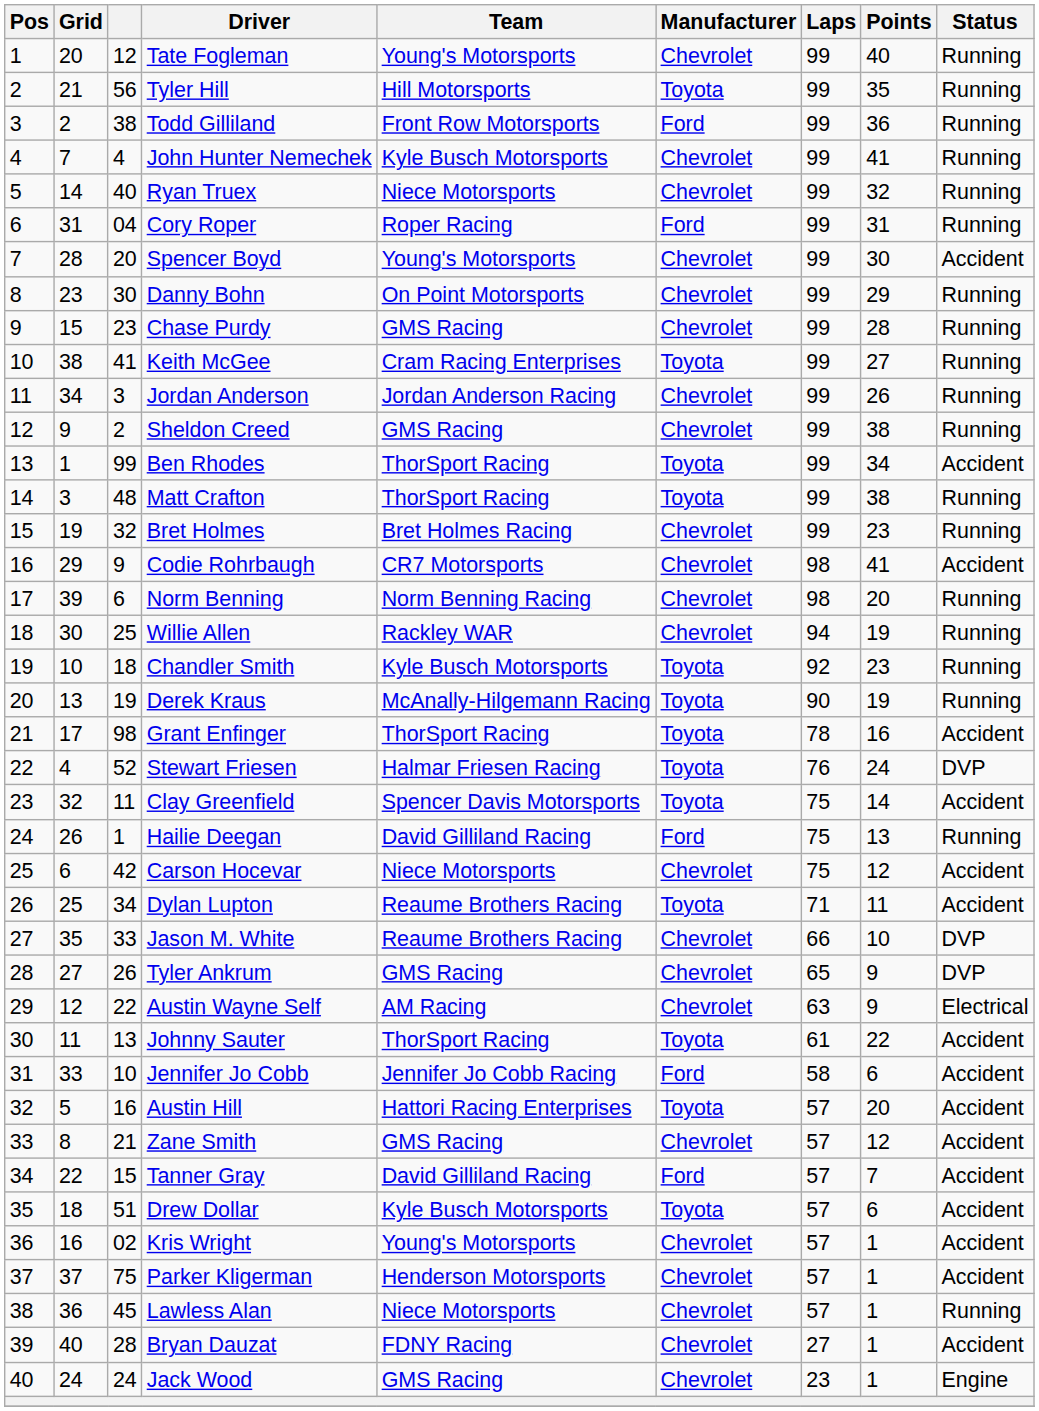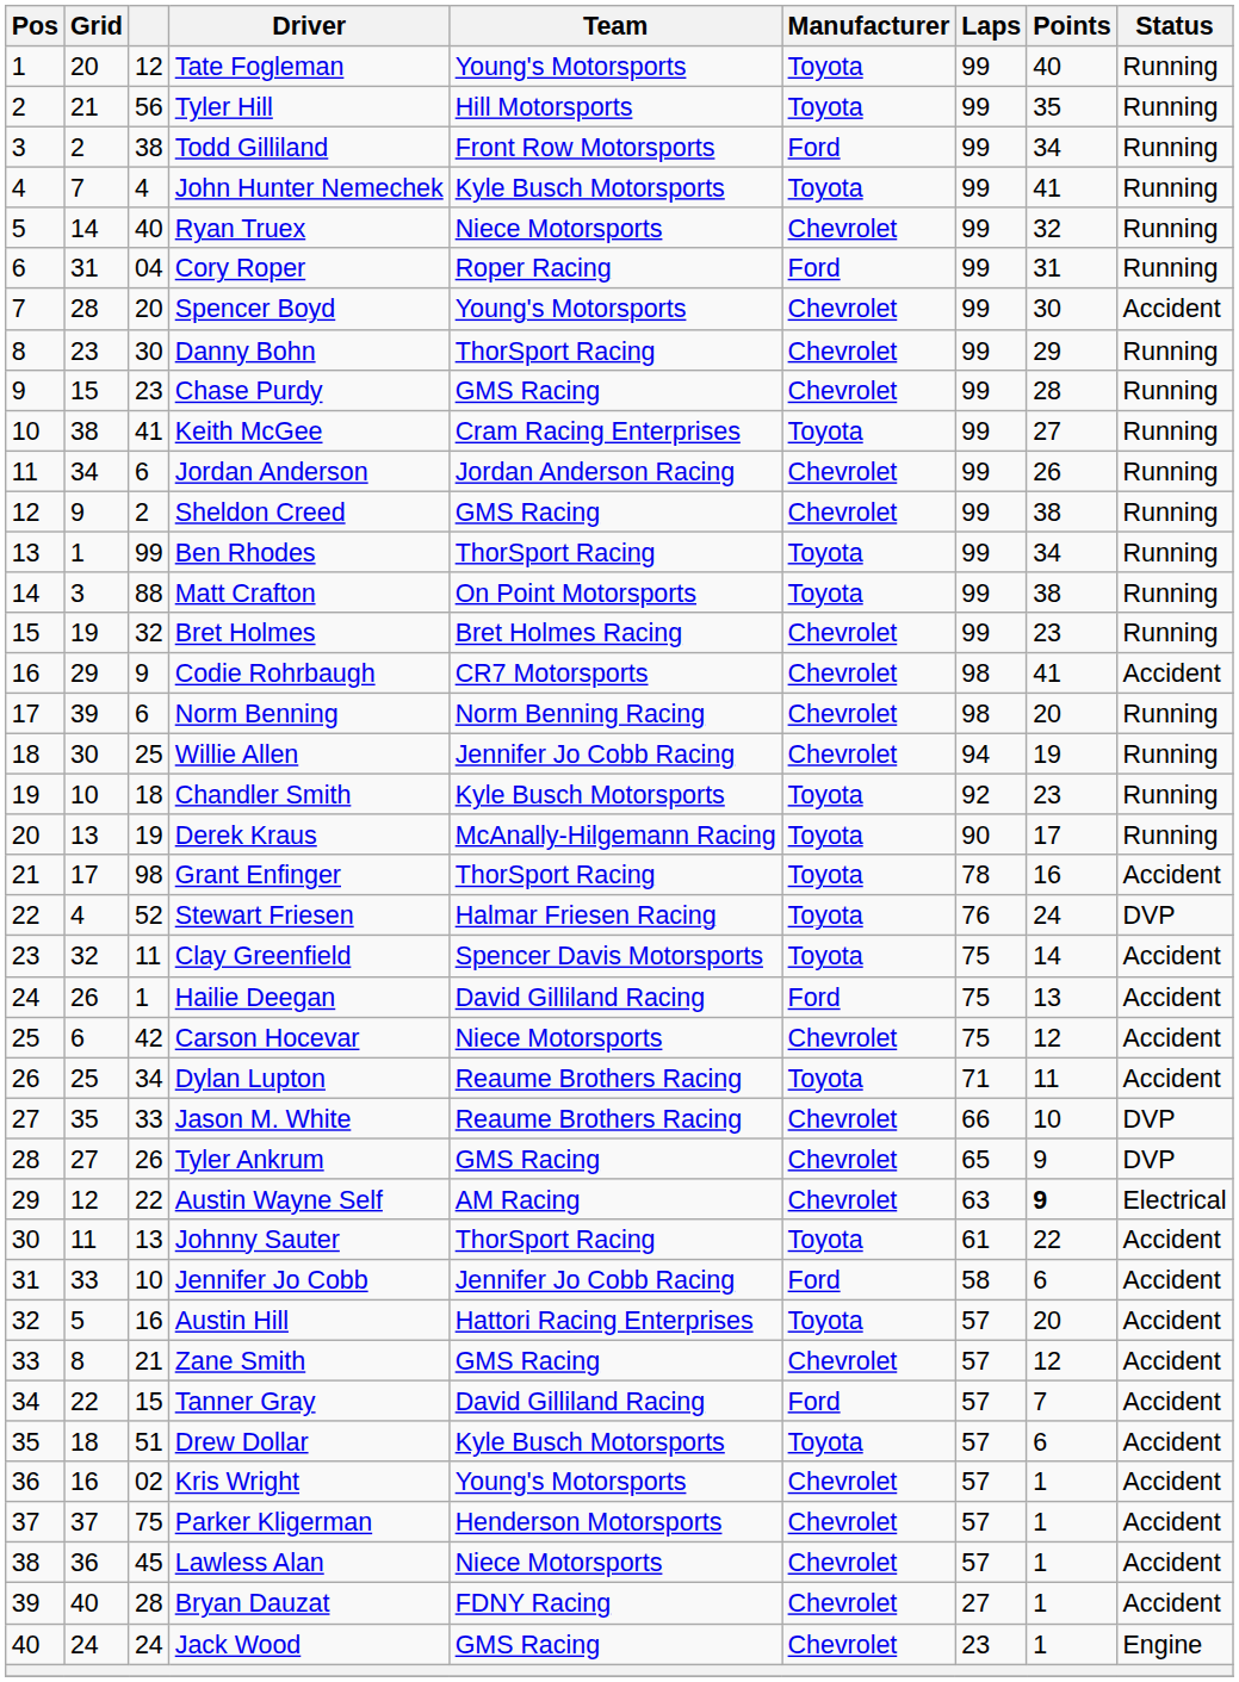 <table class="wikitable" style="font-size:95%">
 <tr>
 <th>Pos</th>
 <th>Grid</th>
 <th></th>
 <th>Driver</th>
 <th>Team</th>
 <th>Manufacturer</th>
 <th>Laps</th>
 <th>Points</th>
 <th>Status</th>
 </tr>
 <tr>
 <td>1</td>
 <td>20</td>
 <td>12</td>
 <td><a href='#'>Tate Fogleman</a></td>
 <td><a href='#'>Young's Motorsports</a></td>
-<td><a href='#'>Chevrolet</a></td>
+<td><a href='#'>Toyota</a></td>
 <td>99</td>
 <td>40</td>
 <td>Running</td>
 </tr>
 <tr>
 <td>2</td>
 <td>21</td>
 <td>56</td>
 <td><a href='#'>Tyler Hill</a></td>
 <td><a href='#'>Hill Motorsports</a></td>
 <td><a href='#'>Toyota</a></td>
 <td>99</td>
 <td>35</td>
 <td>Running</td>
 </tr>
 <tr>
 <td>3</td>
 <td>2</td>
 <td>38</td>
 <td><a href='#'>Todd Gilliland</a></td>
 <td><a href='#'>Front Row Motorsports</a></td>
 <td><a href='#'>Ford</a></td>
 <td>99</td>
-<td>36</td>
+<td>34</td>
 <td>Running</td>
 </tr>
 <tr>
 <td>4</td>
 <td>7</td>
 <td>4</td>
 <td><a href='#'>John Hunter Nemechek</a></td>
 <td><a href='#'>Kyle Busch Motorsports</a></td>
-<td><a href='#'>Chevrolet</a></td>
+<td><a href='#'>Toyota</a></td>
 <td>99</td>
 <td>41</td>
 <td>Running</td>
 </tr>
 <tr>
 <td>5</td>
 <td>14</td>
 <td>40</td>
 <td><a href='#'>Ryan Truex</a></td>
 <td><a href='#'>Niece Motorsports</a></td>
 <td><a href='#'>Chevrolet</a></td>
 <td>99</td>
 <td>32</td>
 <td>Running</td>
 </tr>
 <tr>
 <td>6</td>
 <td>31</td>
 <td>04</td>
 <td><a href='#'>Cory Roper</a></td>
 <td><a href='#'>Roper Racing</a></td>
 <td><a href='#'>Ford</a></td>
 <td>99</td>
 <td>31</td>
 <td>Running</td>
 </tr>
 <tr>
 <td>7</td>
 <td>28</td>
 <td>20</td>
 <td><a href='#'>Spencer Boyd</a></td>
 <td><a href='#'>Young's Motorsports</a></td>
 <td><a href='#'>Chevrolet</a></td>
 <td>99</td>
 <td>30</td>
 <td>Accident</td>
 </tr>
 <tr>
 <td>8</td>
 <td>23</td>
 <td>30</td>
 <td><a href='#'>Danny Bohn</a></td>
-<td><a href='#'>On Point Motorsports</a></td>
+<td><a href='#'>ThorSport Racing</a></td>
 <td><a href='#'>Chevrolet</a></td>
 <td>99</td>
 <td>29</td>
 <td>Running</td>
 </tr>
 <tr>
 <td>9</td>
 <td>15</td>
 <td>23</td>
 <td><a href='#'>Chase Purdy</a></td>
 <td><a href='#'>GMS Racing</a></td>
 <td><a href='#'>Chevrolet</a></td>
 <td>99</td>
 <td>28</td>
 <td>Running</td>
 </tr>
 <tr>
 <td>10</td>
 <td>38</td>
 <td>41</td>
 <td><a href='#'>Keith McGee</a></td>
 <td><a href='#'>Cram Racing Enterprises</a></td>
 <td><a href='#'>Toyota</a></td>
 <td>99</td>
 <td>27</td>
 <td>Running</td>
 </tr>
 <tr>
 <td>11</td>
 <td>34</td>
-<td>3</td>
+<td>6</td>
 <td><a href='#'>Jordan Anderson</a></td>
 <td><a href='#'>Jordan Anderson Racing</a></td>
 <td><a href='#'>Chevrolet</a></td>
 <td>99</td>
 <td>26</td>
 <td>Running</td>
 </tr>
 <tr>
 <td>12</td>
 <td>9</td>
 <td>2</td>
 <td><a href='#'>Sheldon Creed</a></td>
 <td><a href='#'>GMS Racing</a></td>
 <td><a href='#'>Chevrolet</a></td>
 <td>99</td>
 <td>38</td>
 <td>Running</td>
 </tr>
 <tr>
 <td>13</td>
 <td>1</td>
 <td>99</td>
 <td><a href='#'>Ben Rhodes</a></td>
 <td><a href='#'>ThorSport Racing</a></td>
 <td><a href='#'>Toyota</a></td>
 <td>99</td>
 <td>34</td>
-<td>Accident</td>
+<td>Running</td>
 </tr>
 <tr>
 <td>14</td>
 <td>3</td>
-<td>48</td>
+<td>88</td>
 <td><a href='#'>Matt Crafton</a></td>
-<td><a href='#'>ThorSport Racing</a></td>
+<td><a href='#'>On Point Motorsports</a></td>
 <td><a href='#'>Toyota</a></td>
 <td>99</td>
 <td>38</td>
 <td>Running</td>
 </tr>
 <tr>
 <td>15</td>
 <td>19</td>
 <td>32</td>
 <td><a href='#'>Bret Holmes</a></td>
 <td><a href='#'>Bret Holmes Racing</a></td>
 <td><a href='#'>Chevrolet</a></td>
 <td>99</td>
 <td>23</td>
 <td>Running</td>
 </tr>
 <tr>
 <td>16</td>
 <td>29</td>
 <td>9</td>
 <td><a href='#'>Codie Rohrbaugh</a></td>
 <td><a href='#'>CR7 Motorsports</a></td>
 <td><a href='#'>Chevrolet</a></td>
 <td>98</td>
 <td>41</td>
 <td>Accident</td>
 </tr>
 <tr>
 <td>17</td>
 <td>39</td>
 <td>6</td>
 <td><a href='#'>Norm Benning</a></td>
 <td><a href='#'>Norm Benning Racing</a></td>
 <td><a href='#'>Chevrolet</a></td>
 <td>98</td>
 <td>20</td>
 <td>Running</td>
 </tr>
 <tr>
 <td>18</td>
 <td>30</td>
 <td>25</td>
 <td><a href='#'>Willie Allen</a></td>
-<td><a href='#'>Rackley WAR</a></td>
+<td><a href='#'>Jennifer Jo Cobb Racing</a></td>
 <td><a href='#'>Chevrolet</a></td>
 <td>94</td>
 <td>19</td>
 <td>Running</td>
 </tr>
 <tr>
 <td>19</td>
 <td>10</td>
 <td>18</td>
 <td><a href='#'>Chandler Smith</a></td>
 <td><a href='#'>Kyle Busch Motorsports</a></td>
 <td><a href='#'>Toyota</a></td>
 <td>92</td>
 <td>23</td>
 <td>Running</td>
 </tr>
 <tr>
 <td>20</td>
 <td>13</td>
 <td>19</td>
 <td><a href='#'>Derek Kraus</a></td>
 <td><a href='#'>McAnally-Hilgemann Racing</a></td>
 <td><a href='#'>Toyota</a></td>
 <td>90</td>
-<td>19</td>
+<td>17</td>
 <td>Running</td>
 </tr>
 <tr>
 <td>21</td>
 <td>17</td>
 <td>98</td>
 <td><a href='#'>Grant Enfinger</a></td>
 <td><a href='#'>ThorSport Racing</a></td>
 <td><a href='#'>Toyota</a></td>
 <td>78</td>
 <td>16</td>
 <td>Accident</td>
 </tr>
 <tr>
 <td>22</td>
 <td>4</td>
 <td>52</td>
 <td><a href='#'>Stewart Friesen</a></td>
 <td><a href='#'>Halmar Friesen Racing</a></td>
 <td><a href='#'>Toyota</a></td>
 <td>76</td>
 <td>24</td>
 <td>DVP</td>
 </tr>
 <tr>
 <td>23</td>
 <td>32</td>
 <td>11</td>
 <td><a href='#'>Clay Greenfield</a></td>
 <td><a href='#'>Spencer Davis Motorsports</a></td>
 <td><a href='#'>Toyota</a></td>
 <td>75</td>
 <td>14</td>
 <td>Accident</td>
 </tr>
 <tr>
 <td>24</td>
 <td>26</td>
 <td>1</td>
 <td><a href='#'>Hailie Deegan</a></td>
 <td><a href='#'>David Gilliland Racing</a></td>
 <td><a href='#'>Ford</a></td>
 <td>75</td>
 <td>13</td>
-<td>Running</td>
+<td>Accident</td>
 </tr>
 <tr>
 <td>25</td>
 <td>6</td>
 <td>42</td>
 <td><a href='#'>Carson Hocevar</a></td>
 <td><a href='#'>Niece Motorsports</a></td>
 <td><a href='#'>Chevrolet</a></td>
 <td>75</td>
 <td>12</td>
 <td>Accident</td>
 </tr>
 <tr>
 <td>26</td>
 <td>25</td>
 <td>34</td>
 <td><a href='#'>Dylan Lupton</a></td>
 <td><a href='#'>Reaume Brothers Racing</a></td>
 <td><a href='#'>Toyota</a></td>
 <td>71</td>
 <td>11</td>
 <td>Accident</td>
 </tr>
 <tr>
 <td>27</td>
 <td>35</td>
 <td>33</td>
 <td><a href='#'>Jason M. White</a></td>
 <td><a href='#'>Reaume Brothers Racing</a></td>
 <td><a href='#'>Chevrolet</a></td>
 <td>66</td>
 <td>10</td>
 <td>DVP</td>
 </tr>
 <tr>
 <td>28</td>
 <td>27</td>
 <td>26</td>
 <td><a href='#'>Tyler Ankrum</a></td>
 <td><a href='#'>GMS Racing</a></td>
 <td><a href='#'>Chevrolet</a></td>
 <td>65</td>
 <td>9</td>
 <td>DVP</td>
 </tr>
 <tr>
 <td>29</td>
 <td>12</td>
 <td>22</td>
 <td><a href='#'>Austin Wayne Self</a></td>
 <td><a href='#'>AM Racing</a></td>
 <td><a href='#'>Chevrolet</a></td>
 <td>63</td>
-<td>9</td>
+<td><strong>9</strong></td>
 <td>Electrical</td>
 </tr>
 <tr>
 <td>30</td>
 <td>11</td>
 <td>13</td>
 <td><a href='#'>Johnny Sauter</a></td>
 <td><a href='#'>ThorSport Racing</a></td>
 <td><a href='#'>Toyota</a></td>
 <td>61</td>
 <td>22</td>
 <td>Accident</td>
 </tr>
 <tr>
 <td>31</td>
 <td>33</td>
 <td>10</td>
 <td><a href='#'>Jennifer Jo Cobb</a></td>
 <td><a href='#'>Jennifer Jo Cobb Racing</a></td>
 <td><a href='#'>Ford</a></td>
 <td>58</td>
 <td>6</td>
 <td>Accident</td>
 </tr>
 <tr>
 <td>32</td>
 <td>5</td>
 <td>16</td>
 <td><a href='#'>Austin Hill</a></td>
 <td><a href='#'>Hattori Racing Enterprises</a></td>
 <td><a href='#'>Toyota</a></td>
 <td>57</td>
 <td>20</td>
 <td>Accident</td>
 </tr>
 <tr>
 <td>33</td>
 <td>8</td>
 <td>21</td>
 <td><a href='#'>Zane Smith</a></td>
 <td><a href='#'>GMS Racing</a></td>
 <td><a href='#'>Chevrolet</a></td>
 <td>57</td>
 <td>12</td>
 <td>Accident</td>
 </tr>
 <tr>
 <td>34</td>
 <td>22</td>
 <td>15</td>
 <td><a href='#'>Tanner Gray</a></td>
 <td><a href='#'>David Gilliland Racing</a></td>
 <td><a href='#'>Ford</a></td>
 <td>57</td>
 <td>7</td>
 <td>Accident</td>
 </tr>
 <tr>
 <td>35</td>
 <td>18</td>
 <td>51</td>
 <td><a href='#'>Drew Dollar</a></td>
 <td><a href='#'>Kyle Busch Motorsports</a></td>
 <td><a href='#'>Toyota</a></td>
 <td>57</td>
 <td>6</td>
 <td>Accident</td>
 </tr>
 <tr>
 <td>36</td>
 <td>16</td>
 <td>02</td>
 <td><a href='#'>Kris Wright</a></td>
 <td><a href='#'>Young's Motorsports</a></td>
 <td><a href='#'>Chevrolet</a></td>
 <td>57</td>
 <td>1</td>
 <td>Accident</td>
 </tr>
 <tr>
 <td>37</td>
 <td>37</td>
 <td>75</td>
 <td><a href='#'>Parker Kligerman</a></td>
 <td><a href='#'>Henderson Motorsports</a></td>
 <td><a href='#'>Chevrolet</a></td>
 <td>57</td>
 <td>1</td>
 <td>Accident</td>
 </tr>
 <tr>
 <td>38</td>
 <td>36</td>
 <td>45</td>
 <td><a href='#'>Lawless Alan</a></td>
 <td><a href='#'>Niece Motorsports</a></td>
 <td><a href='#'>Chevrolet</a></td>
 <td>57</td>
 <td>1</td>
-<td>Running</td>
+<td>Accident</td>
 </tr>
 <tr>
 <td>39</td>
 <td>40</td>
 <td>28</td>
 <td><a href='#'>Bryan Dauzat</a></td>
 <td><a href='#'>FDNY Racing</a></td>
 <td><a href='#'>Chevrolet</a></td>
 <td>27</td>
 <td>1</td>
 <td>Accident</td>
 </tr>
 <tr>
 <td>40</td>
 <td>24</td>
 <td>24</td>
 <td><a href='#'>Jack Wood</a></td>
 <td><a href='#'>GMS Racing</a></td>
 <td><a href='#'>Chevrolet</a></td>
 <td>23</td>
 <td>1</td>
 <td>Engine</td>
 </tr>
 <tr>
 <th colspan="9"></th>
 </tr>
 <tr>
 </tr>
 </table>
